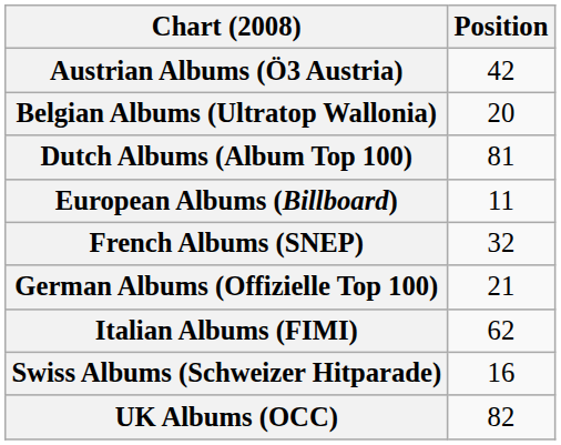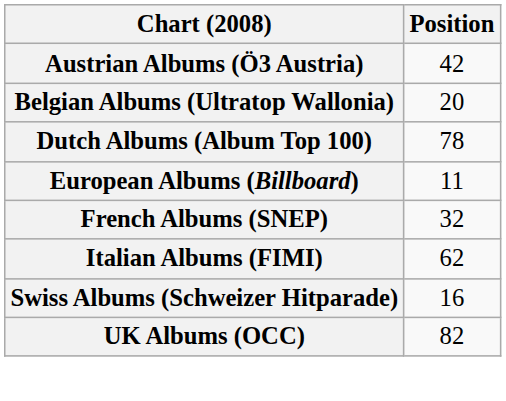 <table class="wikitable sortable plainrowheaders" style="text-align:center">
 <tr>
 <th scope="col">Chart (2008)</th>
 <th scope="col">Position</th>
 </tr>
 <tr>
 <th scope="row">Austrian Albums (Ö3 Austria)</th>
 <td>42</td>
 </tr>
 <tr>
 <th scope="row">Belgian Albums (Ultratop Wallonia)</th>
 <td>20</td>
 </tr>
 <tr>
 <th scope="row">Dutch Albums (Album Top 100)</th>
-<td>81</td>
+<td>78</td>
 </tr>
 <tr>
 <th scope="row">European Albums (<em>Billboard</em>)</th>
 <td>11</td>
 </tr>
 <tr>
 <th scope="row">French Albums (SNEP)</th>
 <td>32</td>
-</tr>
-<tr>
-<th scope="row">German Albums (Offizielle Top 100)</th>
-<td>21</td>
 </tr>
 <tr>
 <th scope="row">Italian Albums (FIMI)</th>
 <td>62</td>
 </tr>
 <tr>
 <th scope="row">Swiss Albums (Schweizer Hitparade)</th>
 <td>16</td>
 </tr>
 <tr>
 <th scope="row">UK Albums (OCC)</th>
 <td>82</td>
 </tr>
 </table>
